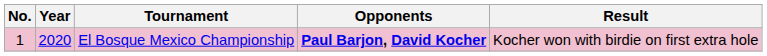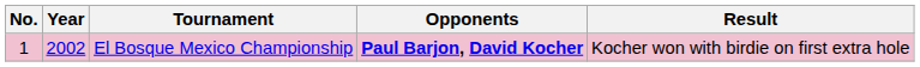 <table class="wikitable" style="font-size:95%;">
 <tr>
 <th>No.</th>
 <th>Year</th>
 <th>Tournament</th>
 <th>Opponents</th>
 <th>Result</th>
 </tr>
 <tr style="background:#F2C1D1;">
 <td align=center>1</td>
-<td><a href='#'>2020</a></td>
+<td><a href='#'>2002</a></td>
 <td><a href='#'>El Bosque Mexico Championship</a></td>
 <td><strong> <a href='#'>Paul Barjon</a>,  <a href='#'>David Kocher</a></strong></td>
 <td>Kocher won with birdie on first extra hole</td>
 </tr>
 </table>
